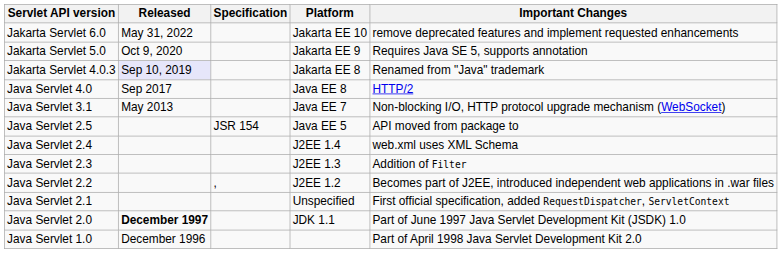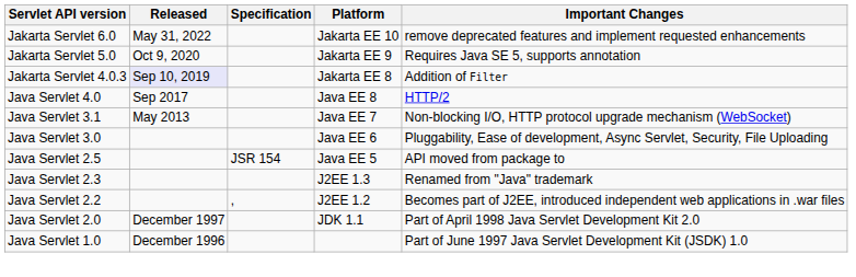 <table class="wikitable">
 <tr>
 <th>Servlet API version</th>
 <th>Released</th>
 <th>Specification</th>
 <th>Platform</th>
 <th>Important Changes</th>
 </tr>
 <tr>
 <td>Jakarta Servlet 6.0</td>
 <td>May 31, 2022</td>
 <td></td>
 <td>Jakarta EE 10</td>
 <td>remove deprecated features and implement requested enhancements</td>
 </tr>
 <tr>
 <td>Jakarta Servlet 5.0</td>
 <td>Oct 9, 2020</td>
 <td></td>
 <td>Jakarta EE 9</td>
 <td>Requires Java SE 5, supports annotation</td>
 </tr>
 <tr>
 <td>Jakarta Servlet 4.0.3</td>
 <td style="background: lavender;">Sep 10, 2019</td>
 <td></td>
 <td>Jakarta EE 8</td>
-<td>Renamed from "Java" trademark</td>
+<td>Addition of <code>Filter</code></td>
 </tr>
 <tr>
 <td>Java Servlet 4.0</td>
 <td>Sep 2017</td>
 <td></td>
 <td>Java EE 8</td>
 <td><a href='#'>HTTP/2</a></td>
 </tr>
 <tr>
 <td>Java Servlet 3.1</td>
 <td>May 2013</td>
 <td></td>
 <td>Java EE 7</td>
 <td>Non-blocking I/O, HTTP protocol upgrade mechanism (<a href='#'>WebSocket</a>)</td>
 </tr>
 <tr>
+<td>Java Servlet 3.0</td>
+<td></td>
+<td></td>
+<td>Java EE 6</td>
+<td>Pluggability, Ease of development, Async Servlet, Security, File Uploading</td>
+</tr>
+<tr>
 <td>Java Servlet 2.5</td>
 <td></td>
 <td>JSR 154</td>
 <td>Java EE 5</td>
 <td>API moved from package  to </td>
 </tr>
 <tr>
-<td>Java Servlet 2.4</td>
-<td></td>
-<td></td>
-<td>J2EE 1.4</td>
-<td>web.xml uses XML Schema</td>
-</tr>
-<tr>
 <td>Java Servlet 2.3</td>
 <td></td>
 <td></td>
 <td>J2EE 1.3</td>
-<td>Addition of <code>Filter</code></td>
+<td>Renamed from "Java" trademark</td>
 </tr>
 <tr>
 <td>Java Servlet 2.2</td>
 <td></td>
 <td>, </td>
 <td>J2EE 1.2</td>
 <td>Becomes part of J2EE, introduced independent web applications in .war files</td>
 </tr>
 <tr>
-<td>Java Servlet 2.1</td>
-<td></td>
-<td></td>
-<td>Unspecified</td>
-<td>First official specification, added <code>RequestDispatcher</code>, <code>ServletContext</code></td>
-</tr>
-<tr>
 <td>Java Servlet 2.0</td>
-<td><strong>December 1997</strong></td>
+<td>December 1997</td>
 <td></td>
 <td>JDK 1.1</td>
-<td>Part of June 1997 Java Servlet Development Kit (JSDK) 1.0</td>
+<td>Part of April 1998 Java Servlet Development Kit 2.0</td>
 </tr>
 <tr>
 <td>Java Servlet 1.0</td>
 <td>December 1996</td>
 <td></td>
 <td></td>
-<td>Part of April 1998 Java Servlet Development Kit 2.0</td>
+<td>Part of June 1997 Java Servlet Development Kit (JSDK) 1.0</td>
 </tr>
 </table>
